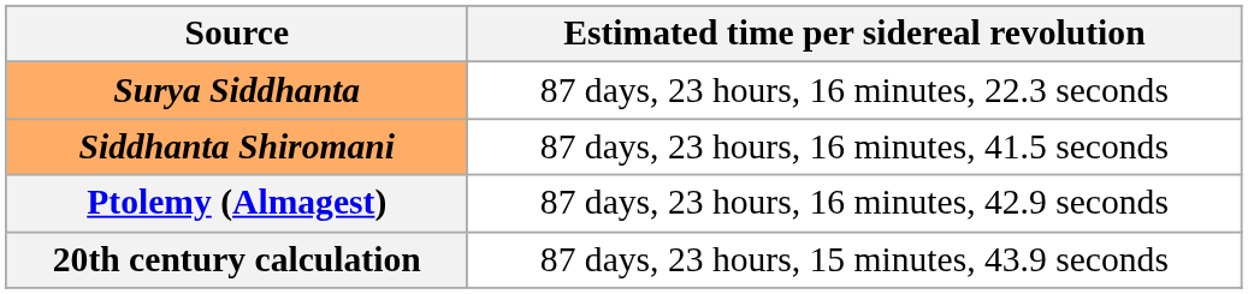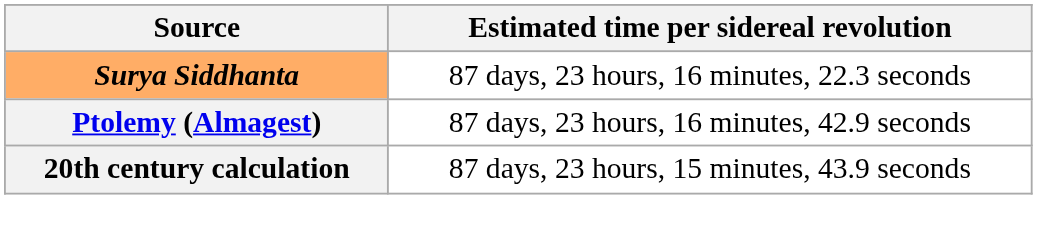 <table class="wikitable" align=center style = " background: transparent; ">
 <tr style="text-align: center;">
 <th width=200px>Source</th>
 <th width=340px>Estimated time per sidereal revolution</th>
 </tr>
 <tr style="text-align: center;">
 <th width=200px style="background: #ffad66;"><em>Surya Siddhanta</em></th>
 <td width=340px>87 days, 23 hours, 16 minutes, 22.3 seconds</td>
 </tr>
 <tr style="text-align: center;">
-<th width=200px style="background: #ffad66;"><em>Siddhanta Shiromani</em></th>
-<td width=340px>87 days, 23 hours, 16 minutes, 41.5 seconds</td>
-</tr>
-<tr style="text-align: center;">
 <th width=200px><a href='#'>Ptolemy</a> (<a href='#'>Almagest</a>)</th>
 <td width=340px>87 days, 23 hours, 16 minutes, 42.9 seconds</td>
 </tr>
 <tr style="text-align: center;">
 <th width=200px>20th century calculation</th>
 <td width=340px>87 days, 23 hours, 15 minutes, 43.9 seconds</td>
 </tr>
 </table>
